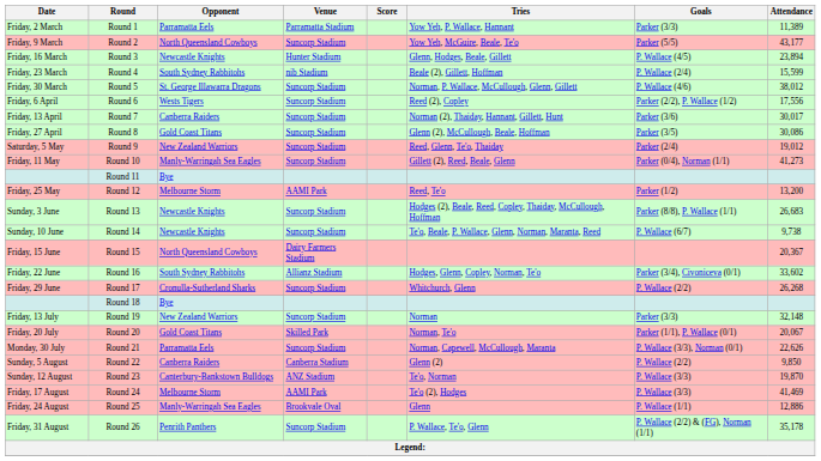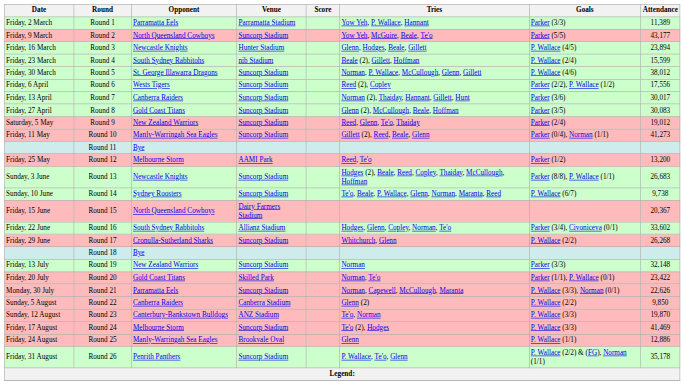 <table class="wikitable" style="font-size:75%;">
 <tr>
 <th width="110">Date</th>
 <th width="90">Round</th>
 <th width="170">Opponent</th>
 <th width="110">Venue</th>
 <th width="50">Score</th>
 <th width="310">Tries</th>
 <th width="180">Goals</th>
 <th width="60">Attendance</th>
 </tr>
 <tr bgcolor=#CCFFCC>
 <td>Friday, 2 March</td>
 <td style="text-align:center;">Round 1</td>
 <td> <a href='#'>Parramatta Eels</a></td>
 <td><a href='#'>Parramatta Stadium</a></td>
 <td style="text-align:center;"></td>
 <td><a href='#'>Yow Yeh</a>, <a href='#'>P. Wallace</a>, <a href='#'>Hannant</a></td>
 <td><a href='#'>Parker</a> (3/3)</td>
 <td style="text-align:center;">11,389</td>
 </tr>
 <tr bgcolor=#FFBBBB>
 <td>Friday, 9 March</td>
 <td style="text-align:center;">Round 2</td>
 <td> <a href='#'>North Queensland Cowboys</a></td>
 <td><a href='#'>Suncorp Stadium</a></td>
 <td style="text-align:center;"></td>
 <td><a href='#'>Yow Yeh</a>, <a href='#'>McGuire</a>, <a href='#'>Beale</a>, <a href='#'>Te'o</a></td>
 <td><a href='#'>Parker</a> (5/5)</td>
 <td style="text-align:center;">43,177</td>
 </tr>
 <tr bgcolor=#CCFFCC>
 <td>Friday, 16 March</td>
 <td style="text-align:center;">Round 3</td>
 <td> <a href='#'>Newcastle Knights</a></td>
 <td><a href='#'>Hunter Stadium</a></td>
 <td style="text-align:center;"></td>
 <td><a href='#'>Glenn</a>, <a href='#'>Hodges</a>, <a href='#'>Beale</a>, <a href='#'>Gillett</a></td>
 <td><a href='#'>P. Wallace</a> (4/5)</td>
 <td style="text-align:center;">23,894</td>
 </tr>
 <tr bgcolor=#CCFFCC>
 <td>Friday, 23 March</td>
 <td style="text-align:center;">Round 4</td>
 <td> <a href='#'>South Sydney Rabbitohs</a></td>
 <td><a href='#'>nib Stadium</a></td>
 <td style="text-align:center;"></td>
 <td><a href='#'>Beale</a> (2), <a href='#'>Gillett</a>, <a href='#'>Hoffman</a></td>
 <td><a href='#'>P. Wallace</a> (2/4)</td>
 <td style="text-align:center;">15,599</td>
 </tr>
 <tr bgcolor=#CCFFCC>
 <td>Friday, 30 March</td>
 <td style="text-align:center;">Round 5</td>
 <td> <a href='#'>St. George Illawarra Dragons</a></td>
 <td><a href='#'>Suncorp Stadium</a></td>
 <td style="text-align:center;"></td>
 <td><a href='#'>Norman</a>, <a href='#'>P. Wallace</a>, <a href='#'>McCullough</a>, <a href='#'>Glenn</a>, <a href='#'>Gillett</a></td>
 <td><a href='#'>P. Wallace</a> (4/6)</td>
 <td style="text-align:center;">38,012</td>
 </tr>
 <tr bgcolor=#CCFFCC>
 <td>Friday, 6 April</td>
 <td style="text-align:center;">Round 6</td>
 <td> <a href='#'>Wests Tigers</a></td>
 <td><a href='#'>Suncorp Stadium</a></td>
 <td style="text-align:center;"></td>
 <td><a href='#'>Reed</a> (2), <a href='#'>Copley</a></td>
 <td><a href='#'>Parker</a> (2/2), <a href='#'>P. Wallace</a> (1/2)</td>
 <td style="text-align:center;">17,556</td>
 </tr>
 <tr bgcolor=#CCFFCC>
 <td>Friday, 13 April</td>
 <td style="text-align:center;">Round 7</td>
 <td> <a href='#'>Canberra Raiders</a></td>
 <td><a href='#'>Suncorp Stadium</a></td>
 <td style="text-align:center;"></td>
 <td><a href='#'>Norman</a> (2), <a href='#'>Thaiday</a>, <a href='#'>Hannant</a>, <a href='#'>Gillett</a>, <a href='#'>Hunt</a></td>
 <td><a href='#'>Parker</a> (3/6)</td>
 <td style="text-align:center;">30,017</td>
 </tr>
 <tr bgcolor=#CCFFCC>
 <td>Friday, 27 April</td>
 <td style="text-align:center;">Round 8</td>
 <td> <a href='#'>Gold Coast Titans</a></td>
 <td><a href='#'>Suncorp Stadium</a></td>
 <td style="text-align:center;"></td>
 <td><a href='#'>Glenn</a> (2), <a href='#'>McCullough</a>, <a href='#'>Beale</a>, <a href='#'>Hoffman</a></td>
 <td><a href='#'>Parker</a> (3/5)</td>
-<td style="text-align:center;">30,086</td>
+<td style="text-align:center;">30,083</td>
 </tr>
 <tr bgcolor=#FFBBBB>
 <td>Saturday, 5 May</td>
 <td style="text-align:center;">Round 9</td>
 <td> <a href='#'>New Zealand Warriors</a></td>
 <td><a href='#'>Suncorp Stadium</a></td>
 <td style="text-align:center;"></td>
 <td><a href='#'>Reed</a>, <a href='#'>Glenn</a>, <a href='#'>Te'o</a>, <a href='#'>Thaiday</a></td>
 <td><a href='#'>Parker</a> (2/4)</td>
 <td style="text-align:center;">19,012</td>
 </tr>
 <tr bgcolor=#FFBBBB>
 <td>Friday, 11 May</td>
 <td style="text-align:center;">Round 10</td>
 <td> <a href='#'>Manly-Warringah Sea Eagles</a></td>
 <td><a href='#'>Suncorp Stadium</a></td>
 <td style="text-align:center;"></td>
 <td><a href='#'>Gillett</a> (2), <a href='#'>Reed</a>, <a href='#'>Beale</a>, <a href='#'>Glenn</a></td>
 <td><a href='#'>Parker</a> (0/4), <a href='#'>Norman</a> (1/1)</td>
 <td style="text-align:center;">41,273</td>
 </tr>
 <tr bgcolor=#cfecec>
 <td></td>
 <td style="text-align:center;">Round 11</td>
 <td><a href='#'>Bye</a></td>
 <td></td>
 <td></td>
 <td></td>
 <td></td>
 <td></td>
 </tr>
 <tr bgcolor=#FFBBBB>
 <td>Friday, 25 May</td>
 <td style="text-align:center;">Round 12</td>
 <td> <a href='#'>Melbourne Storm</a></td>
 <td><a href='#'>AAMI Park</a></td>
 <td style="text-align:center;"></td>
 <td><a href='#'>Reed</a>, <a href='#'>Te'o</a></td>
 <td><a href='#'>Parker</a> (1/2)</td>
 <td style="text-align:center;">13,200</td>
 </tr>
 <tr bgcolor=#CCFFCC>
 <td>Sunday, 3 June</td>
 <td style="text-align:center;">Round 13</td>
 <td> <a href='#'>Newcastle Knights</a></td>
 <td><a href='#'>Suncorp Stadium</a></td>
 <td style="text-align:center;"></td>
 <td><a href='#'>Hodges</a> (2), <a href='#'>Beale</a>, <a href='#'>Reed</a>, <a href='#'>Copley</a>, <a href='#'>Thaiday</a>, <a href='#'>McCullough</a>, <a href='#'>Hoffman</a></td>
 <td><a href='#'>Parker</a> (8/8), <a href='#'>P. Wallace</a> (1/1)</td>
 <td style="text-align:center;">26,683</td>
 </tr>
 <tr bgcolor=#CCFFCC>
 <td>Sunday, 10 June</td>
 <td style="text-align:center;">Round 14</td>
-<td> <a href='#'>Newcastle Knights</a></td>
+<td> <a href='#'>Sydney Roosters</a></td>
 <td><a href='#'>Suncorp Stadium</a></td>
 <td style="text-align:center;"></td>
 <td><a href='#'>Te'o</a>, <a href='#'>Beale</a>, <a href='#'>P. Wallace</a>, <a href='#'>Glenn</a>, <a href='#'>Norman</a>, <a href='#'>Maranta</a>, <a href='#'>Reed</a></td>
 <td><a href='#'>P. Wallace</a> (6/7)</td>
 <td style="text-align:center;">9,738</td>
 </tr>
 <tr bgcolor=#FFBBBB>
 <td>Friday, 15 June</td>
 <td style="text-align:center;">Round 15</td>
 <td> <a href='#'>North Queensland Cowboys</a></td>
 <td><a href='#'>Dairy Farmers Stadium</a></td>
 <td style="text-align:center;"></td>
 <td></td>
 <td></td>
 <td style="text-align:center;">20,367</td>
 </tr>
 <tr bgcolor=#CCFFCC>
 <td>Friday, 22 June</td>
 <td style="text-align:center;">Round 16</td>
 <td> <a href='#'>South Sydney Rabbitohs</a></td>
 <td><a href='#'>Allianz Stadium</a></td>
 <td style="text-align:center;"></td>
 <td><a href='#'>Hodges</a>, <a href='#'>Glenn</a>, <a href='#'>Copley</a>, <a href='#'>Norman</a>, <a href='#'>Te'o</a></td>
 <td><a href='#'>Parker</a> (3/4), <a href='#'>Civoniceva</a> (0/1)</td>
 <td style="text-align:center;">33,602</td>
 </tr>
 <tr bgcolor=#FFBBBB>
 <td>Friday, 29 June</td>
 <td style="text-align:center;">Round 17</td>
 <td> <a href='#'>Cronulla-Sutherland Sharks</a></td>
 <td><a href='#'>Suncorp Stadium</a></td>
 <td style="text-align:center;"></td>
 <td><a href='#'>Whitchurch</a>, <a href='#'>Glenn</a></td>
 <td><a href='#'>P. Wallace</a> (2/2)</td>
 <td style="text-align:center;">26,268</td>
 </tr>
 <tr bgcolor=#cfecec>
 <td></td>
 <td style="text-align:center;">Round 18</td>
 <td><a href='#'>Bye</a></td>
 <td></td>
 <td></td>
 <td></td>
 <td></td>
 <td></td>
 </tr>
 <tr bgcolor=#CCFFCC>
 <td>Friday, 13 July</td>
 <td style="text-align:center;">Round 19</td>
 <td> <a href='#'>New Zealand Warriors</a></td>
 <td><a href='#'>Suncorp Stadium</a></td>
 <td style="text-align:center;"></td>
 <td><a href='#'>Norman</a></td>
 <td><a href='#'>Parker</a> (3/3)</td>
 <td style="text-align:center;">32,148</td>
 </tr>
 <tr bgcolor=#FFBBBB>
 <td>Friday, 20 July</td>
 <td style="text-align:center;">Round 20</td>
 <td> <a href='#'>Gold Coast Titans</a></td>
 <td><a href='#'>Skilled Park</a></td>
 <td style="text-align:center;"></td>
 <td><a href='#'>Norman</a>, <a href='#'>Te'o</a></td>
 <td><a href='#'>Parker</a> (1/1), <a href='#'>P. Wallace</a> (0/1)</td>
-<td style="text-align:center;">20,067</td>
+<td style="text-align:center;">23,422</td>
 </tr>
 <tr bgcolor=#FFBBBB>
 <td>Monday, 30 July</td>
 <td style="text-align:center;">Round 21</td>
 <td> <a href='#'>Parramatta Eels</a></td>
 <td><a href='#'>Suncorp Stadium</a></td>
 <td style="text-align:center;"></td>
 <td><a href='#'>Norman</a>, <a href='#'>Capewell</a>, <a href='#'>McCullough</a>, <a href='#'>Maranta</a></td>
 <td><a href='#'>P. Wallace</a> (3/3), <a href='#'>Norman</a> (0/1)</td>
 <td style="text-align:center;">22,626</td>
 </tr>
 <tr bgcolor=#FFBBBB>
 <td>Sunday, 5 August</td>
 <td style="text-align:center;">Round 22</td>
 <td> <a href='#'>Canberra Raiders</a></td>
 <td><a href='#'>Canberra Stadium</a></td>
 <td style="text-align:center;"></td>
 <td><a href='#'>Glenn</a> (2)</td>
 <td><a href='#'>P. Wallace</a> (2/2)</td>
 <td style="text-align:center;">9,850</td>
 </tr>
 <tr bgcolor=#FFBBBB>
 <td>Sunday, 12 August</td>
 <td style="text-align:center;">Round 23</td>
 <td> <a href='#'>Canterbury-Bankstown Bulldogs</a></td>
 <td><a href='#'>ANZ Stadium</a></td>
 <td style="text-align:center;"></td>
 <td><a href='#'>Te'o</a>, <a href='#'>Norman</a></td>
 <td><a href='#'>P. Wallace</a> (3/3)</td>
 <td style="text-align:center;">19,870</td>
 </tr>
 <tr bgcolor=#FFBBBB>
 <td>Friday, 17 August</td>
 <td style="text-align:center;">Round 24</td>
 <td> <a href='#'>Melbourne Storm</a></td>
-<td><a href='#'>AAMI Park</a></td>
+<td><a href='#'>Suncorp Stadium</a></td>
 <td style="text-align:center;"></td>
 <td><a href='#'>Te'o</a> (2), <a href='#'>Hodges</a></td>
 <td><a href='#'>P. Wallace</a> (3/3)</td>
 <td style="text-align:center;">41,469</td>
 </tr>
 <tr bgcolor=#FFBBBB>
 <td>Friday, 24 August</td>
 <td style="text-align:center;">Round 25</td>
 <td> <a href='#'>Manly-Warringah Sea Eagles</a></td>
 <td><a href='#'>Brookvale Oval</a></td>
 <td style="text-align:center;"></td>
 <td><a href='#'>Glenn</a></td>
 <td><a href='#'>P. Wallace</a> (1/1)</td>
 <td style="text-align:center;">12,886</td>
 </tr>
 <tr bgcolor=#CCFFCC>
 <td>Friday, 31 August</td>
 <td style="text-align:center;">Round 26</td>
 <td> <a href='#'>Penrith Panthers</a></td>
 <td><a href='#'>Suncorp Stadium</a></td>
 <td style="text-align:center;"></td>
 <td><a href='#'>P. Wallace</a>, <a href='#'>Te'o</a>, <a href='#'>Glenn</a></td>
 <td><a href='#'>P. Wallace</a> (2/2) & (<a href='#'>FG</a>), <a href='#'>Norman</a> (1/1)</td>
 <td style="text-align:center;">35,178</td>
 </tr>
 <tr>
 <th colspan="11"><strong>Legend</strong>:    </th>
 </tr>
 <tr>
 </tr>
 </table>
